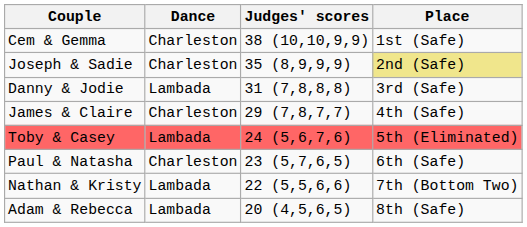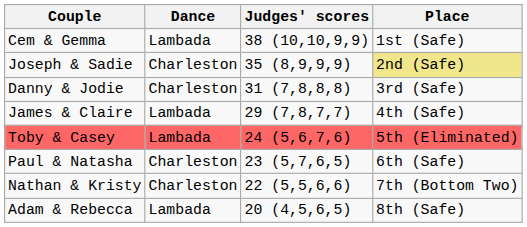 <table class="wikitable sortable">
 <tr>
 <th>Couple</th>
 <th>Dance</th>
 <th>Judges' scores</th>
 <th>Place</th>
 </tr>
 <tr>
 <td>Cem & Gemma</td>
-<td>Charleston</td>
+<td>Lambada</td>
 <td>38 (10,10,9,9)</td>
 <td>1st (Safe)</td>
 </tr>
 <tr>
 <td>Joseph & Sadie</td>
 <td>Charleston</td>
 <td>35 (8,9,9,9)</td>
 <td style="background: khaki;">2nd (Safe)</td>
 </tr>
 <tr>
 <td>Danny & Jodie</td>
-<td>Lambada</td>
+<td>Charleston</td>
 <td>31 (7,8,8,8)</td>
 <td>3rd (Safe)</td>
 </tr>
 <tr>
 <td>James & Claire</td>
-<td>Charleston</td>
+<td>Lambada</td>
 <td>29 (7,8,7,7)</td>
 <td>4th (Safe)</td>
 </tr>
 <tr bgcolor=#ff6666>
 <td>Toby & Casey</td>
 <td>Lambada</td>
 <td>24 (5,6,7,6)</td>
 <td>5th (Eliminated)</td>
 </tr>
 <tr>
 <td>Paul & Natasha</td>
 <td>Charleston</td>
 <td>23 (5,7,6,5)</td>
 <td>6th (Safe)</td>
 </tr>
 <tr>
 <td>Nathan & Kristy</td>
-<td>Lambada</td>
+<td>Charleston</td>
 <td>22 (5,5,6,6)</td>
 <td>7th (Bottom Two)</td>
 </tr>
 <tr>
 <td>Adam & Rebecca</td>
 <td>Lambada</td>
 <td>20 (4,5,6,5)</td>
 <td>8th (Safe)</td>
 </tr>
 </table>
